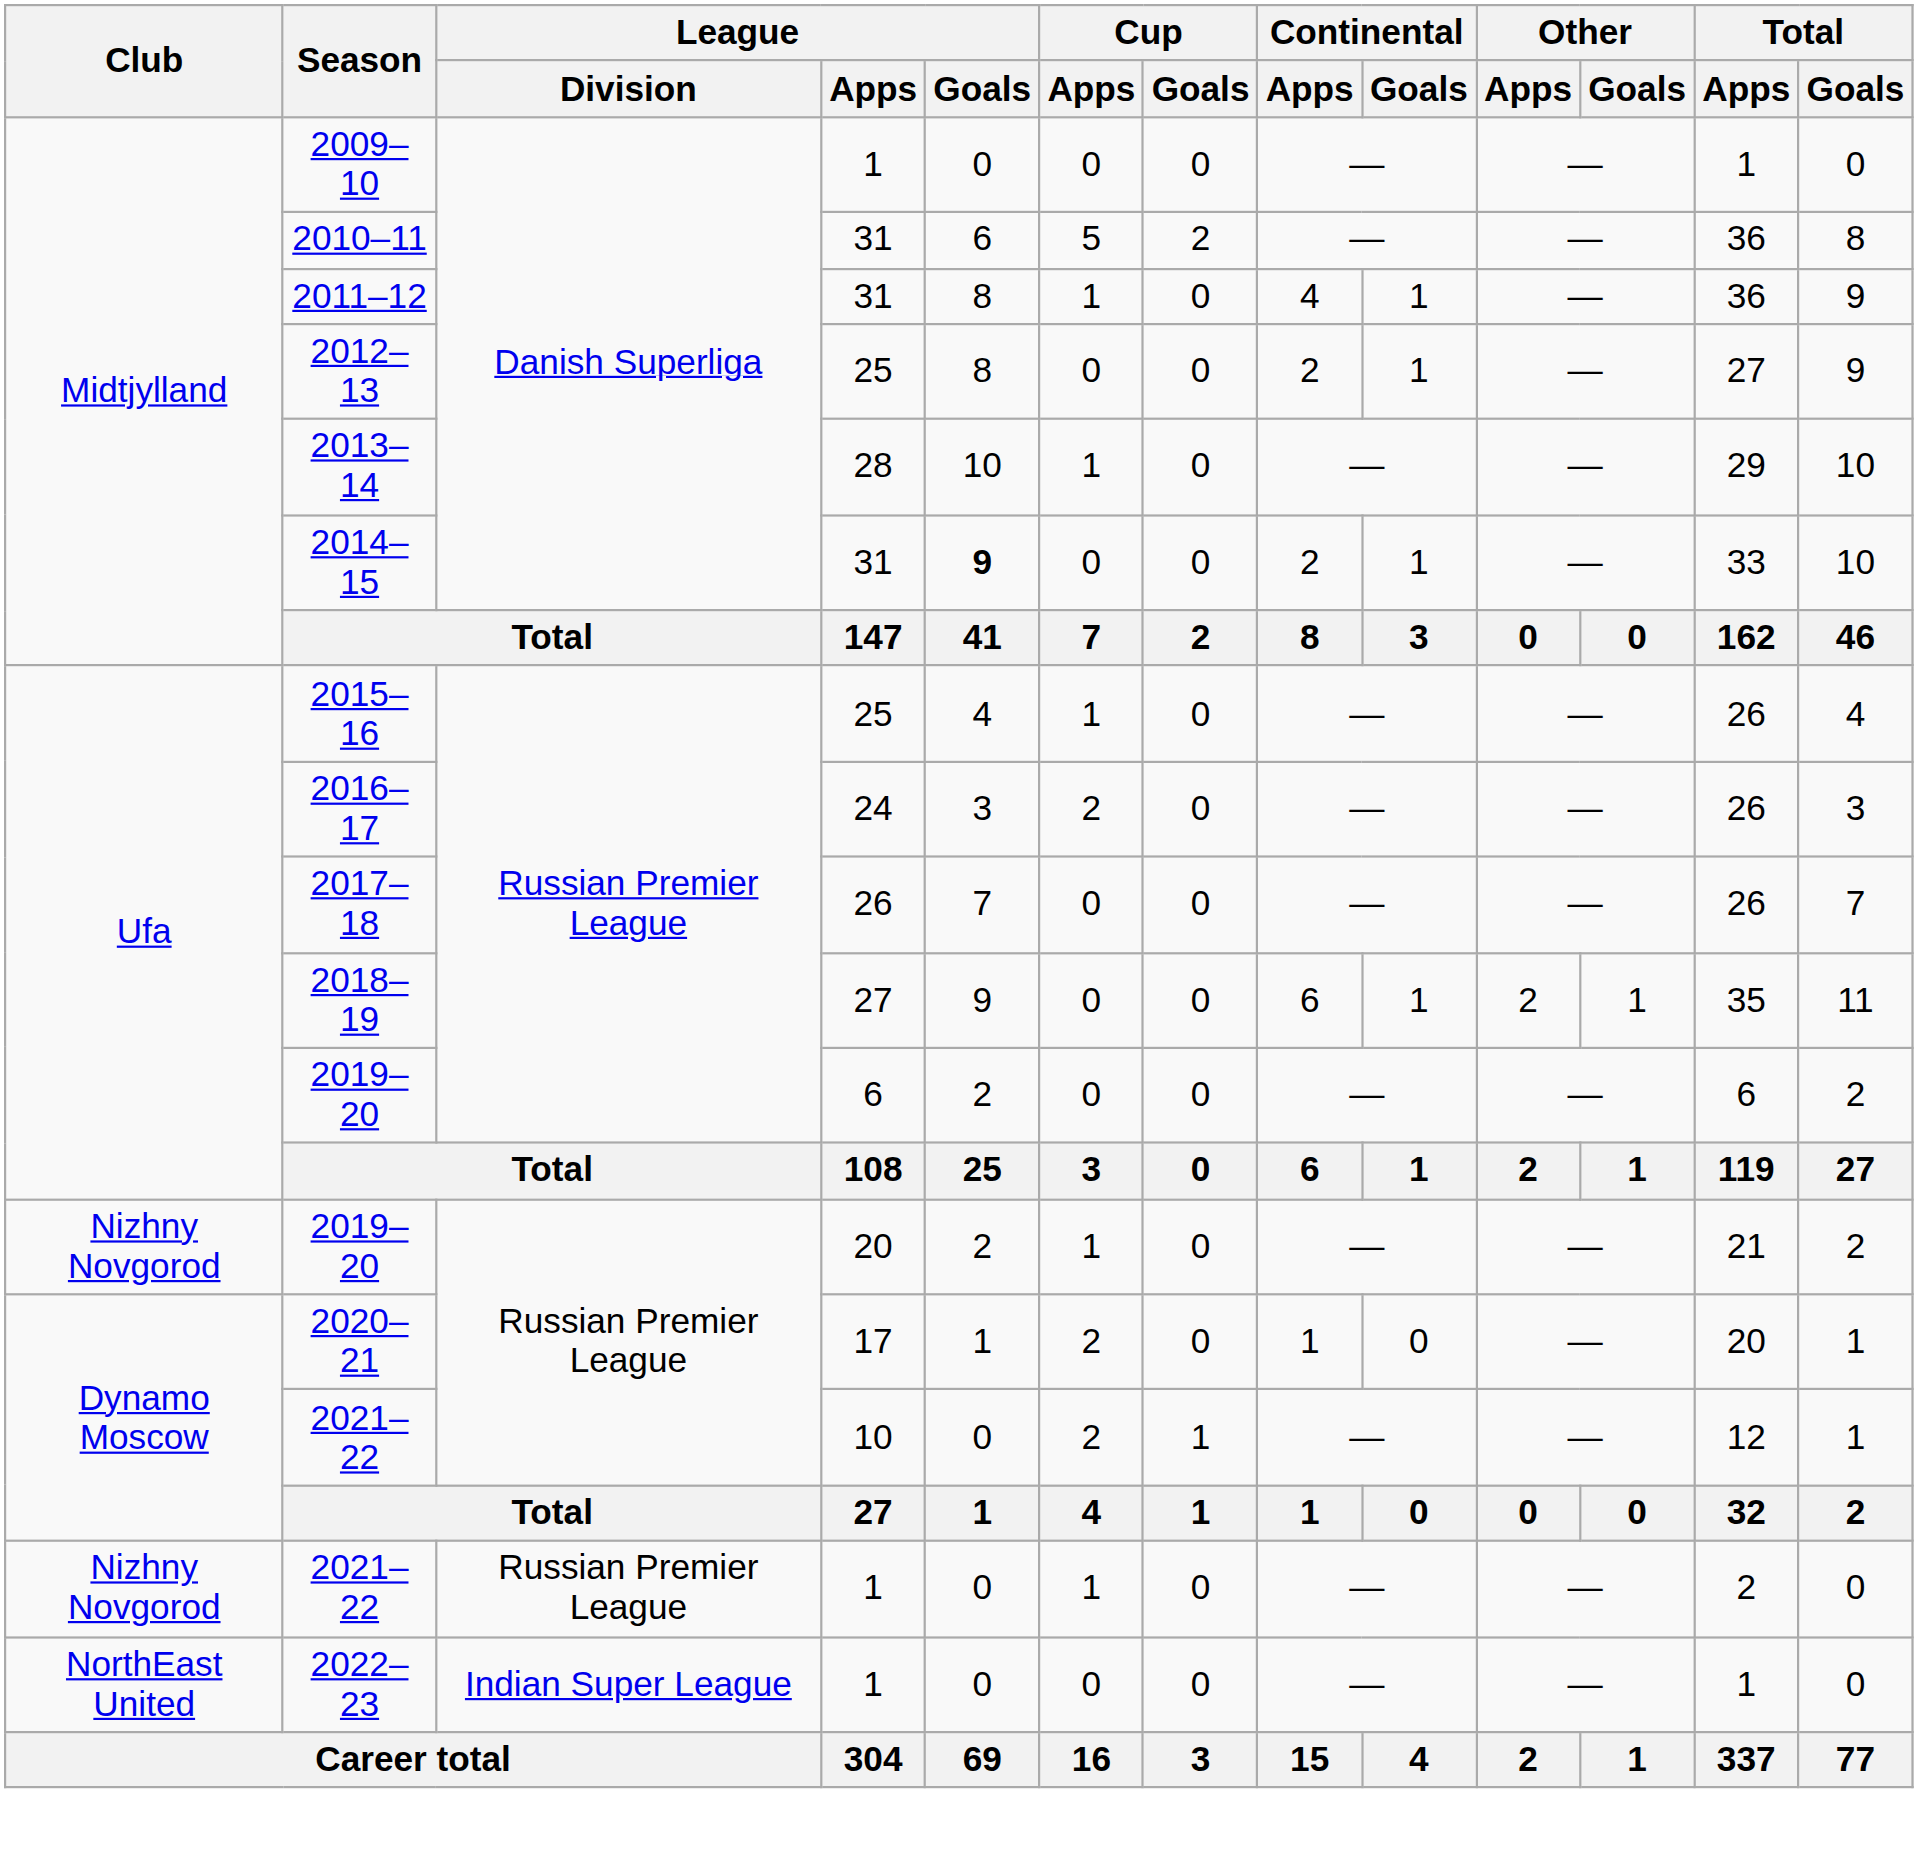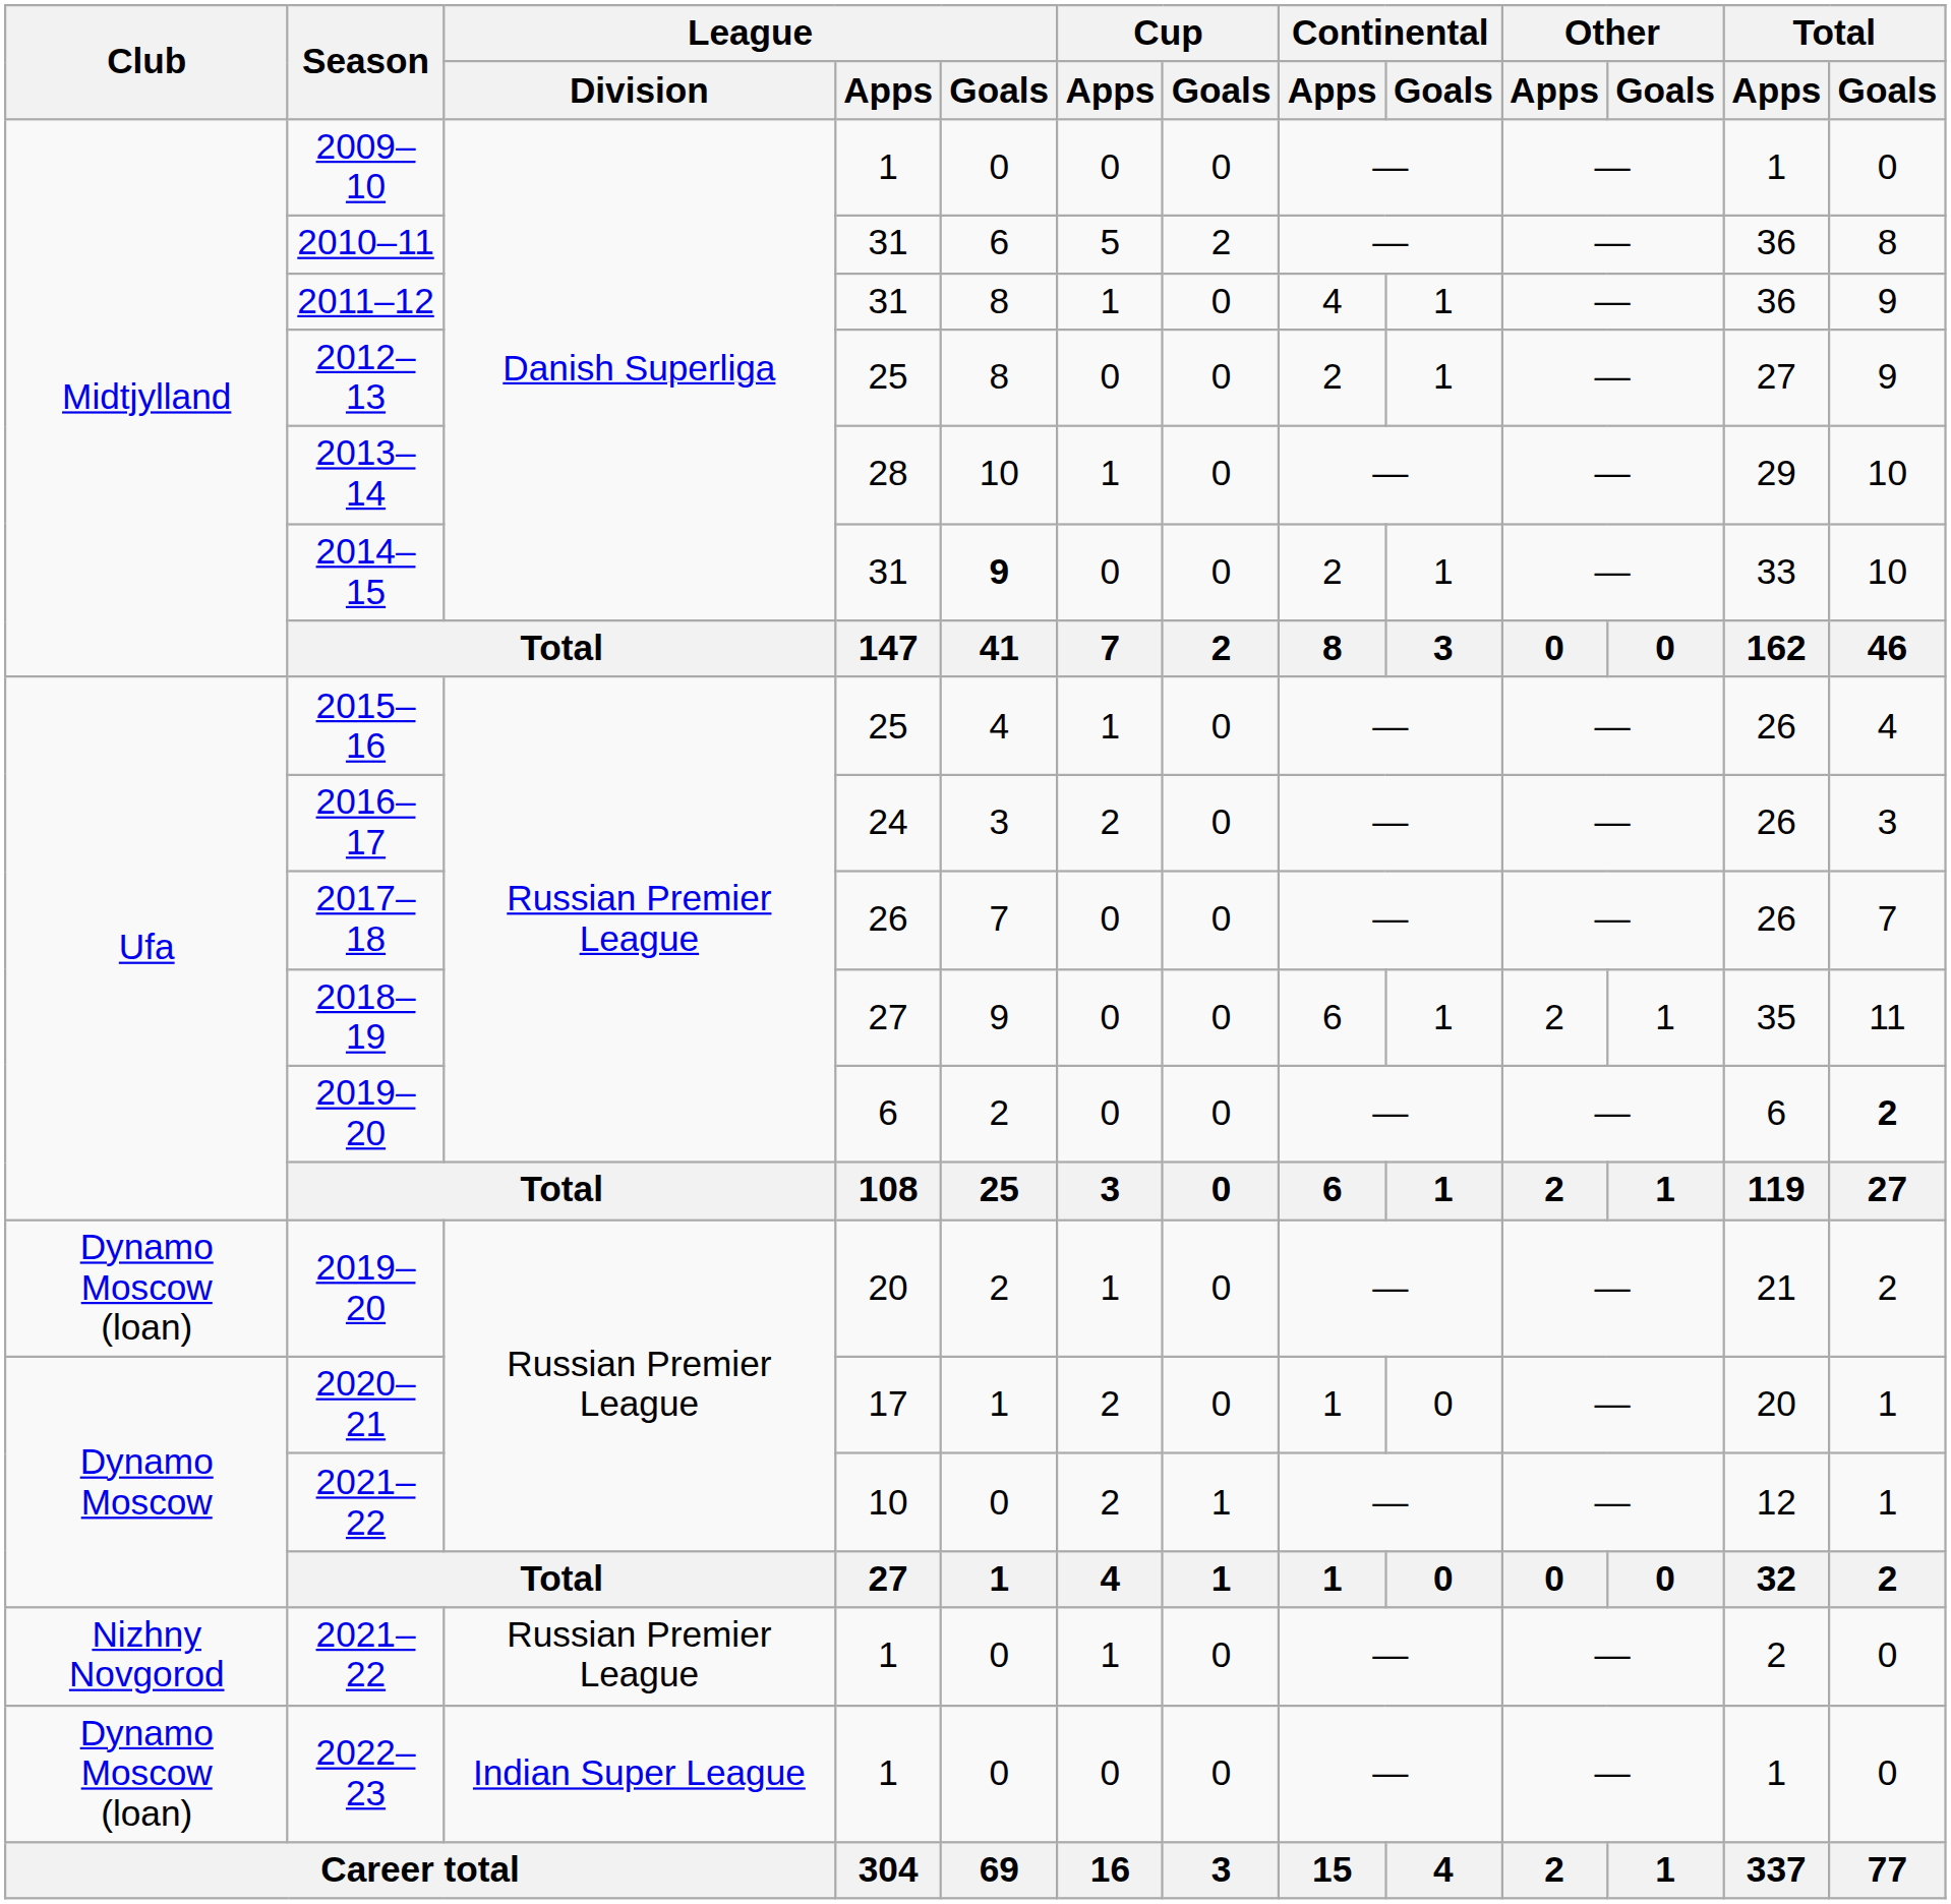 <table class="wikitable" style="text-align: center;">
 <tr>
 <th rowspan="2">Club</th>
 <th rowspan="2">Season</th>
 <th colspan="3">League</th>
 <th colspan="2">Cup</th>
 <th colspan="2">Continental</th>
 <th colspan="2">Other</th>
 <th colspan="2">Total</th>
 </tr>
 <tr>
 <th>Division</th>
 <th>Apps</th>
 <th>Goals</th>
 <th>Apps</th>
 <th>Goals</th>
 <th>Apps</th>
 <th>Goals</th>
 <th>Apps</th>
 <th>Goals</th>
 <th>Apps</th>
 <th>Goals</th>
 </tr>
 <tr>
 <td rowspan="7"><a href='#'>Midtjylland</a></td>
 <td><a href='#'>2009–10</a></td>
 <td rowspan="6"><a href='#'>Danish Superliga</a></td>
 <td>1</td>
 <td>0</td>
 <td>0</td>
 <td>0</td>
 <td colspan="2">—</td>
 <td colspan="2">—</td>
 <td>1</td>
 <td>0</td>
 </tr>
 <tr>
 <td><a href='#'>2010–11</a></td>
 <td>31</td>
 <td>6</td>
 <td>5</td>
 <td>2</td>
 <td colspan="2">—</td>
 <td colspan="2">—</td>
 <td>36</td>
 <td>8</td>
 </tr>
 <tr>
 <td><a href='#'>2011–12</a></td>
 <td>31</td>
 <td>8</td>
 <td>1</td>
 <td>0</td>
 <td>4</td>
 <td>1</td>
 <td colspan="2">—</td>
 <td>36</td>
 <td>9</td>
 </tr>
 <tr>
 <td><a href='#'>2012–13</a></td>
 <td>25</td>
 <td>8</td>
 <td>0</td>
 <td>0</td>
 <td>2</td>
 <td>1</td>
 <td colspan="2">—</td>
 <td>27</td>
 <td>9</td>
 </tr>
 <tr>
 <td><a href='#'>2013–14</a></td>
 <td>28</td>
 <td>10</td>
 <td>1</td>
 <td>0</td>
 <td colspan="2">—</td>
 <td colspan="2">—</td>
 <td>29</td>
 <td>10</td>
 </tr>
 <tr>
 <td><a href='#'>2014–15</a></td>
 <td>31</td>
 <td><strong>9</strong></td>
 <td>0</td>
 <td>0</td>
 <td>2</td>
 <td>1</td>
 <td colspan="2">—</td>
 <td>33</td>
 <td>10</td>
 </tr>
 <tr>
 <th colspan="2">Total</th>
 <th>147</th>
 <th>41</th>
 <th>7</th>
 <th>2</th>
 <th>8</th>
 <th>3</th>
 <th>0</th>
 <th>0</th>
 <th>162</th>
 <th>46</th>
 </tr>
 <tr>
 <td rowspan="6"><a href='#'>Ufa</a></td>
 <td><a href='#'>2015–16</a></td>
 <td rowspan="5"><a href='#'>Russian Premier League</a></td>
 <td>25</td>
 <td>4</td>
 <td>1</td>
 <td>0</td>
 <td colspan="2">—</td>
 <td colspan="2">—</td>
 <td>26</td>
 <td>4</td>
 </tr>
 <tr>
 <td><a href='#'>2016–17</a></td>
 <td>24</td>
 <td>3</td>
 <td>2</td>
 <td>0</td>
 <td colspan="2">—</td>
 <td colspan="2">—</td>
 <td>26</td>
 <td>3</td>
 </tr>
 <tr>
 <td><a href='#'>2017–18</a></td>
 <td>26</td>
 <td>7</td>
 <td>0</td>
 <td>0</td>
 <td colspan="2">—</td>
 <td colspan="2">—</td>
 <td>26</td>
 <td>7</td>
 </tr>
 <tr>
 <td><a href='#'>2018–19</a></td>
 <td>27</td>
 <td>9</td>
 <td>0</td>
 <td>0</td>
 <td>6</td>
 <td>1</td>
 <td>2</td>
 <td>1</td>
 <td>35</td>
 <td>11</td>
 </tr>
 <tr>
 <td><a href='#'>2019–20</a></td>
 <td>6</td>
 <td>2</td>
 <td>0</td>
 <td>0</td>
 <td colspan="2">—</td>
 <td colspan="2">—</td>
 <td>6</td>
-<td>2</td>
+<td><strong>2</strong></td>
 </tr>
 <tr>
 <th colspan="2">Total</th>
 <th>108</th>
 <th>25</th>
 <th>3</th>
 <th>0</th>
 <th>6</th>
 <th>1</th>
 <th>2</th>
 <th>1</th>
 <th>119</th>
 <th>27</th>
 </tr>
 <tr>
-<td rowspan="1"><a href='#'>Nizhny Novgorod</a></td>
+<td rowspan="1"><a href='#'>Dynamo Moscow</a> <br>(loan)</td>
 <td><a href='#'>2019–20</a></td>
 <td rowspan="3">Russian Premier League</td>
 <td>20</td>
 <td>2</td>
 <td>1</td>
 <td>0</td>
 <td colspan="2">—</td>
 <td colspan="2">—</td>
 <td>21</td>
 <td>2</td>
 </tr>
 <tr>
 <td rowspan="3"><a href='#'>Dynamo Moscow</a></td>
 <td><a href='#'>2020–21</a></td>
 <td>17</td>
 <td>1</td>
 <td>2</td>
 <td>0</td>
 <td>1</td>
 <td>0</td>
 <td colspan="2">—</td>
 <td>20</td>
 <td>1</td>
 </tr>
 <tr>
 <td><a href='#'>2021–22</a></td>
 <td>10</td>
 <td>0</td>
 <td>2</td>
 <td>1</td>
 <td colspan="2">—</td>
 <td colspan="2">—</td>
 <td>12</td>
 <td>1</td>
 </tr>
 <tr>
 <th colspan="2">Total</th>
 <th>27</th>
 <th>1</th>
 <th>4</th>
 <th>1</th>
 <th>1</th>
 <th>0</th>
 <th>0</th>
 <th>0</th>
 <th>32</th>
 <th>2</th>
 </tr>
 <tr>
 <td rowspan="1"><a href='#'>Nizhny Novgorod</a></td>
 <td><a href='#'>2021–22</a></td>
 <td rowspan="1">Russian Premier League</td>
 <td>1</td>
 <td>0</td>
 <td>1</td>
 <td>0</td>
 <td colspan="2">—</td>
 <td colspan="2">—</td>
 <td>2</td>
 <td>0</td>
 </tr>
 <tr>
-<td rowspan="1"><a href='#'>NorthEast United</a></td>
+<td rowspan="1"><a href='#'>Dynamo Moscow</a> <br>(loan)</td>
 <td><a href='#'>2022–23</a></td>
 <td rowspan="1"><a href='#'>Indian Super League</a></td>
 <td>1</td>
 <td>0</td>
 <td>0</td>
 <td>0</td>
 <td colspan="2">—</td>
 <td colspan="2">—</td>
 <td>1</td>
 <td>0</td>
 </tr>
 <tr>
 <th colspan="3">Career total</th>
 <th>304</th>
 <th>69</th>
 <th>16</th>
 <th>3</th>
 <th>15</th>
 <th>4</th>
 <th>2</th>
 <th>1</th>
 <th>337</th>
 <th>77</th>
 </tr>
 </table>
